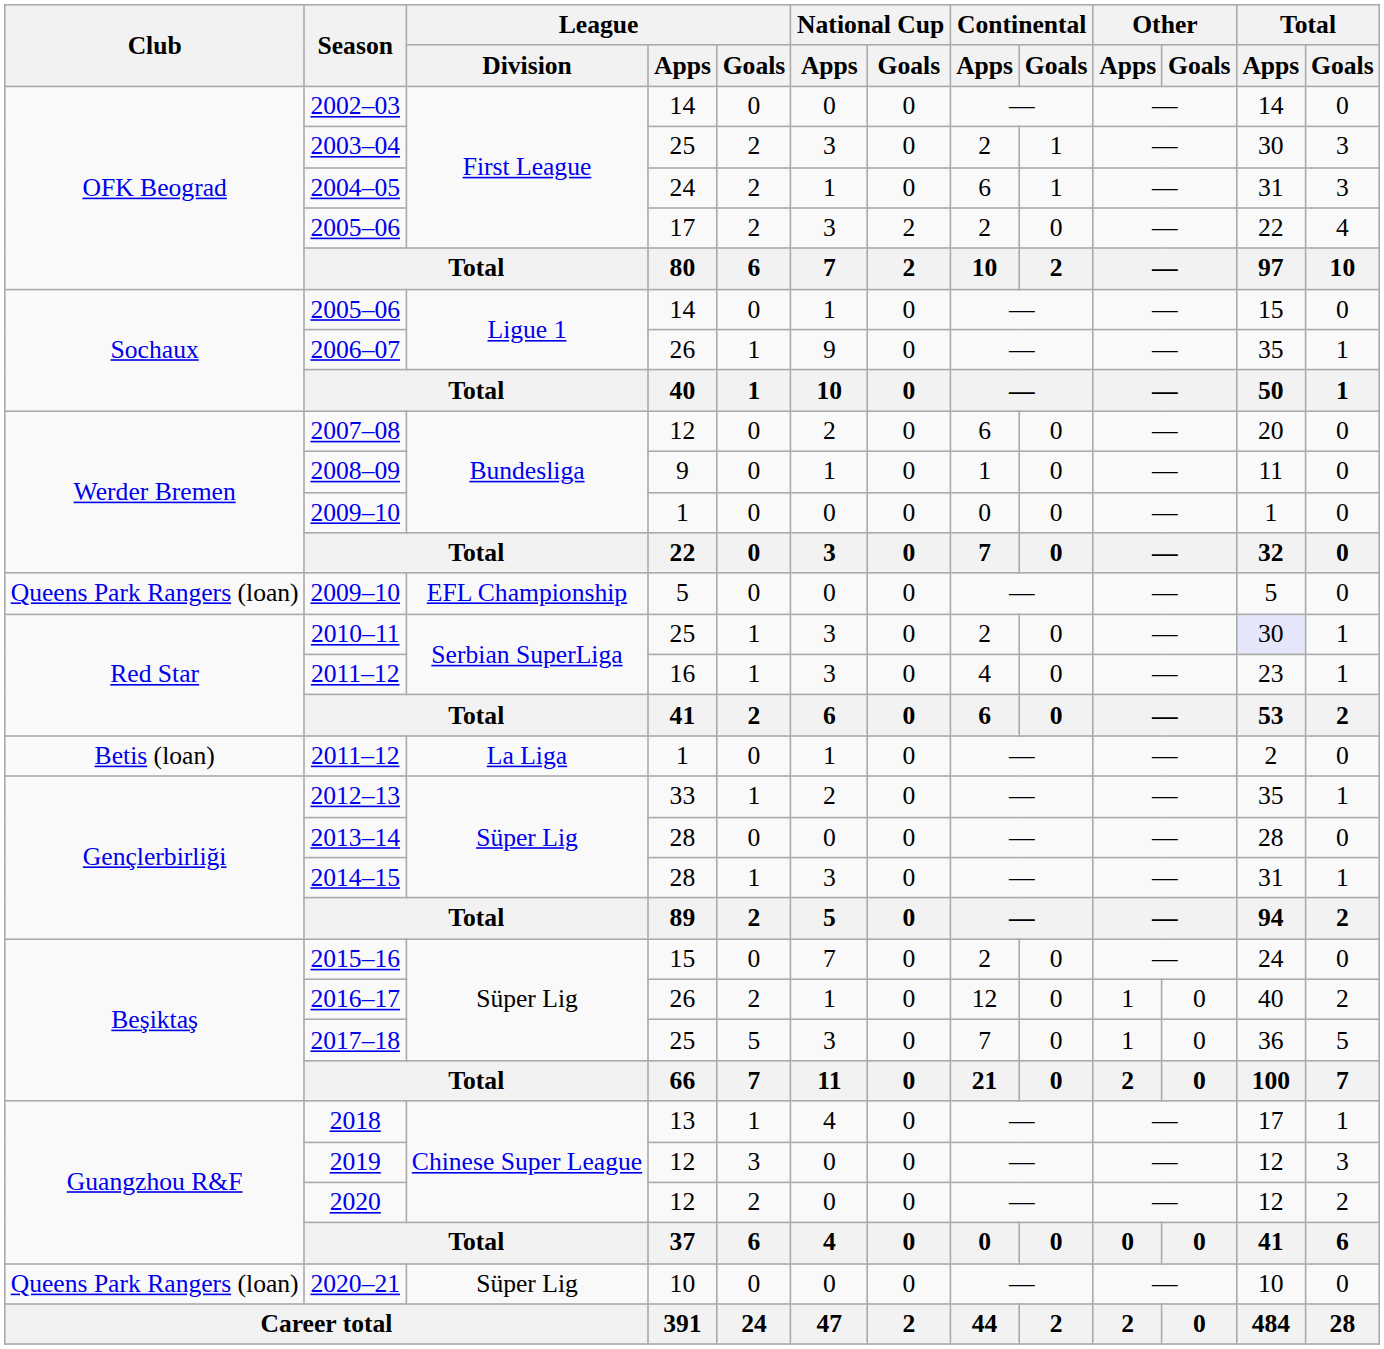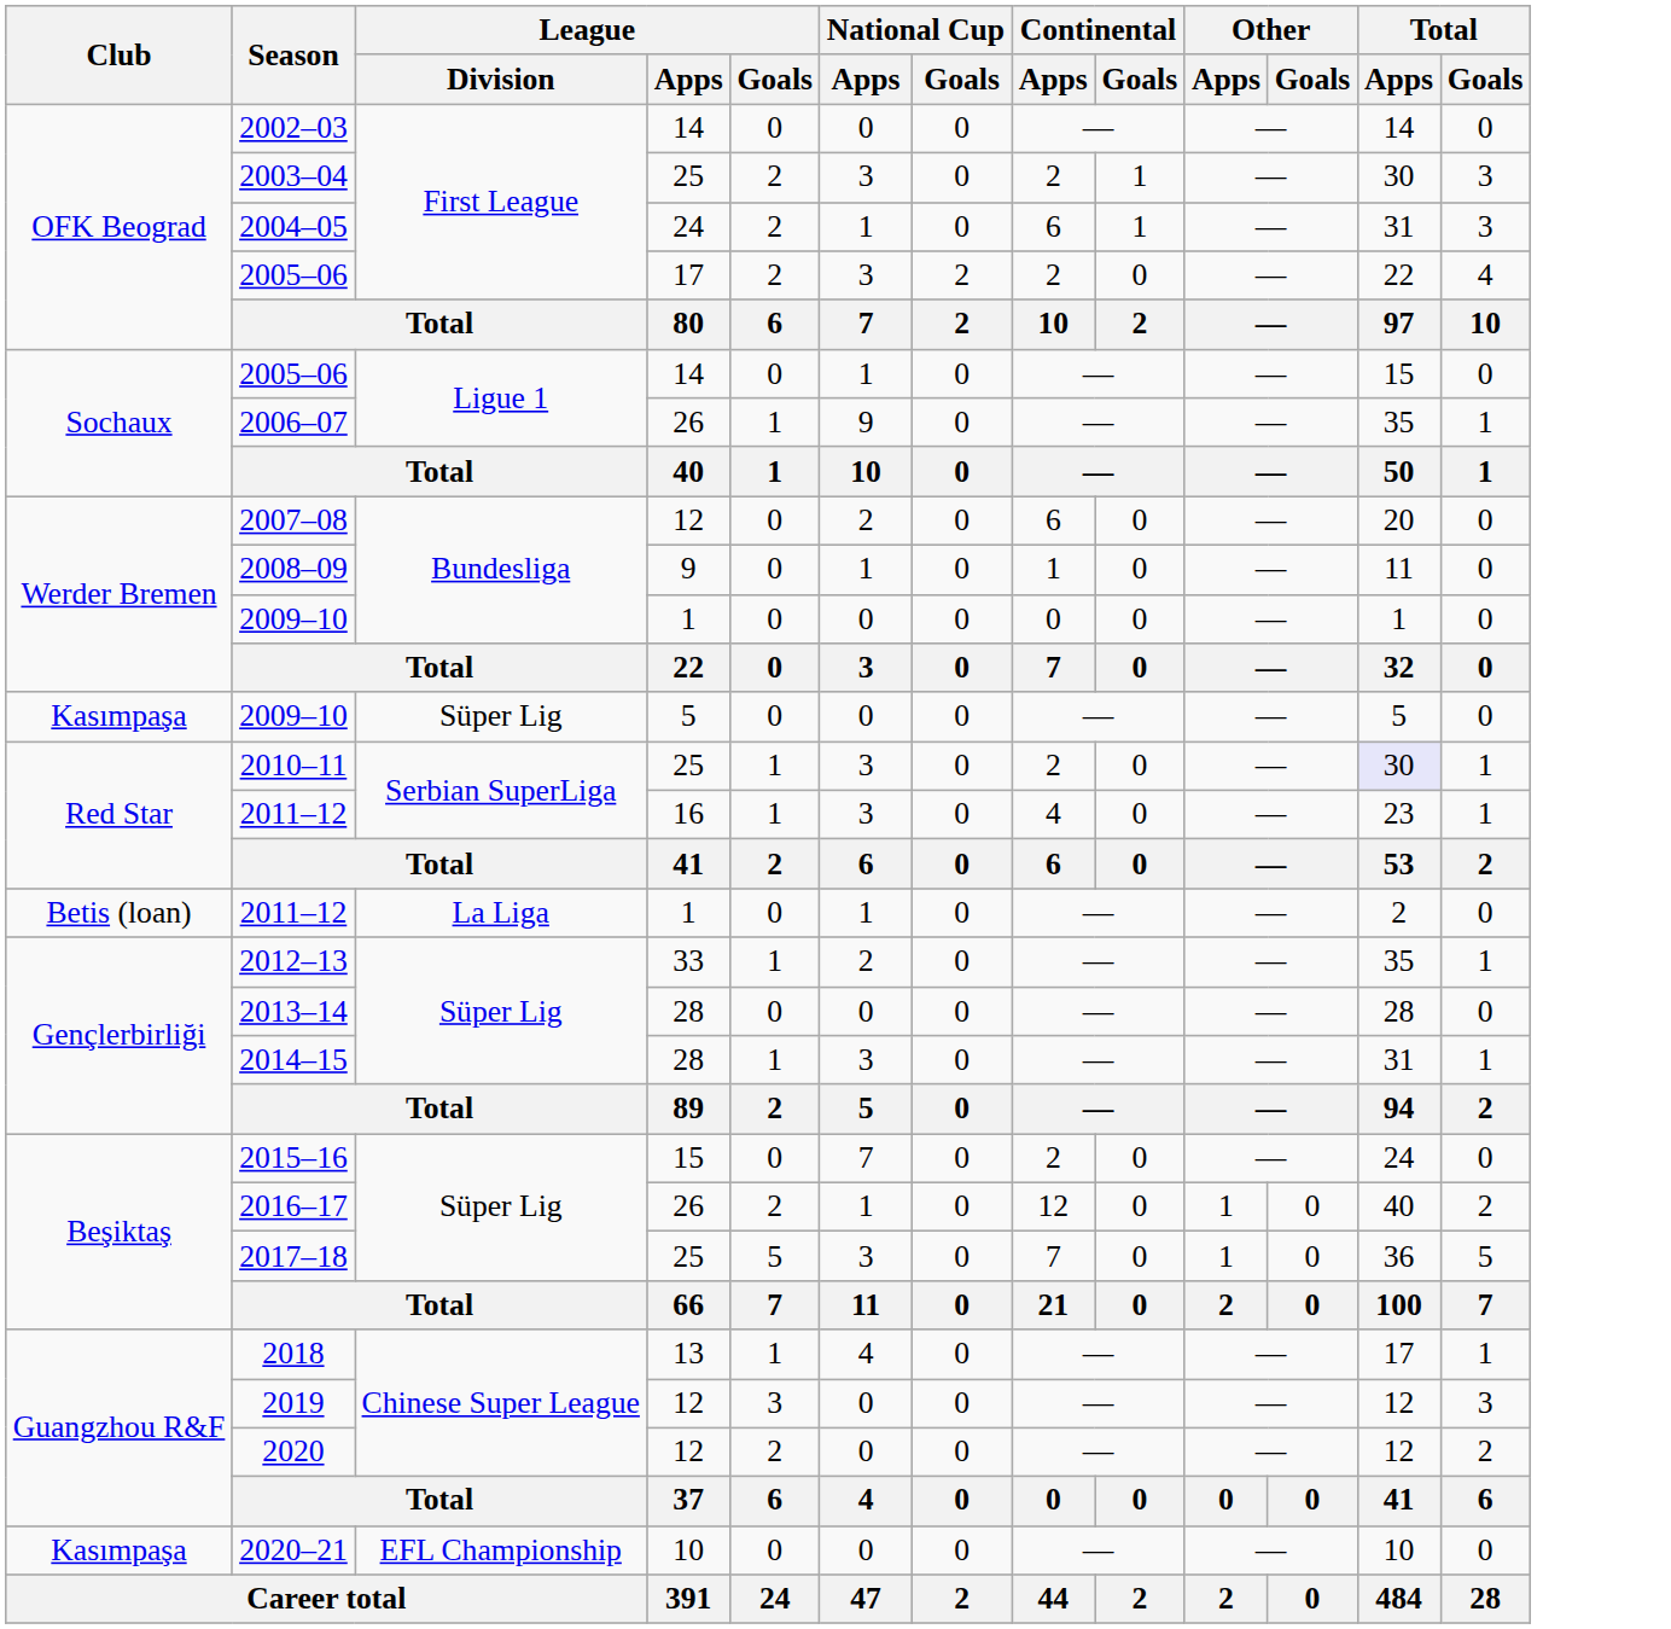 <table class="wikitable" style="text-align: center">
 <tr>
 <th rowspan="2">Club</th>
 <th rowspan="2">Season</th>
 <th colspan="3">League</th>
 <th colspan="2">National Cup</th>
 <th colspan="2">Continental</th>
 <th colspan="2">Other</th>
 <th colspan="2">Total</th>
 </tr>
 <tr>
 <th>Division</th>
 <th>Apps</th>
 <th>Goals</th>
 <th>Apps</th>
 <th>Goals</th>
 <th>Apps</th>
 <th>Goals</th>
 <th>Apps</th>
 <th>Goals</th>
 <th>Apps</th>
 <th>Goals</th>
 </tr>
 <tr>
 <td rowspan="5"><a href='#'>OFK Beograd</a></td>
 <td><a href='#'>2002–03</a></td>
 <td rowspan="4"><a href='#'>First League</a></td>
 <td>14</td>
 <td>0</td>
 <td>0</td>
 <td>0</td>
 <td colspan="2">—</td>
 <td colspan="2">—</td>
 <td>14</td>
 <td>0</td>
 </tr>
 <tr>
 <td><a href='#'>2003–04</a></td>
 <td>25</td>
 <td>2</td>
 <td>3</td>
 <td>0</td>
 <td>2</td>
 <td>1</td>
 <td colspan="2">—</td>
 <td>30</td>
 <td>3</td>
 </tr>
 <tr>
 <td><a href='#'>2004–05</a></td>
 <td>24</td>
 <td>2</td>
 <td>1</td>
 <td>0</td>
 <td>6</td>
 <td>1</td>
 <td colspan="2">—</td>
 <td>31</td>
 <td>3</td>
 </tr>
 <tr>
 <td><a href='#'>2005–06</a></td>
 <td>17</td>
 <td>2</td>
 <td>3</td>
 <td>2</td>
 <td>2</td>
 <td>0</td>
 <td colspan="2">—</td>
 <td>22</td>
 <td>4</td>
 </tr>
 <tr>
 <th colspan="2">Total</th>
 <th>80</th>
 <th>6</th>
 <th>7</th>
 <th>2</th>
 <th>10</th>
 <th>2</th>
 <th colspan="2">—</th>
 <th>97</th>
 <th>10</th>
 </tr>
 <tr>
 <td rowspan="3"><a href='#'>Sochaux</a></td>
 <td><a href='#'>2005–06</a></td>
 <td rowspan="2"><a href='#'>Ligue 1</a></td>
 <td>14</td>
 <td>0</td>
 <td>1</td>
 <td>0</td>
 <td colspan="2">—</td>
 <td colspan="2">—</td>
 <td>15</td>
 <td>0</td>
 </tr>
 <tr>
 <td><a href='#'>2006–07</a></td>
 <td>26</td>
 <td>1</td>
 <td>9</td>
 <td>0</td>
 <td colspan="2">—</td>
 <td colspan="2">—</td>
 <td>35</td>
 <td>1</td>
 </tr>
 <tr>
 <th colspan="2">Total</th>
 <th>40</th>
 <th>1</th>
 <th>10</th>
 <th>0</th>
 <th colspan="2">—</th>
 <th colspan="2">—</th>
 <th>50</th>
 <th>1</th>
 </tr>
 <tr>
 <td rowspan="4"><a href='#'>Werder Bremen</a></td>
 <td><a href='#'>2007–08</a></td>
 <td rowspan="3"><a href='#'>Bundesliga</a></td>
 <td>12</td>
 <td>0</td>
 <td>2</td>
 <td>0</td>
 <td>6</td>
 <td>0</td>
 <td colspan="2">—</td>
 <td>20</td>
 <td>0</td>
 </tr>
 <tr>
 <td><a href='#'>2008–09</a></td>
 <td>9</td>
 <td>0</td>
 <td>1</td>
 <td>0</td>
 <td>1</td>
 <td>0</td>
 <td colspan="2">—</td>
 <td>11</td>
 <td>0</td>
 </tr>
 <tr>
 <td><a href='#'>2009–10</a></td>
 <td>1</td>
 <td>0</td>
 <td>0</td>
 <td>0</td>
 <td>0</td>
 <td>0</td>
 <td colspan="2">—</td>
 <td>1</td>
 <td>0</td>
 </tr>
 <tr>
 <th colspan="2">Total</th>
 <th>22</th>
 <th>0</th>
 <th>3</th>
 <th>0</th>
 <th>7</th>
 <th>0</th>
 <th colspan="2">—</th>
 <th>32</th>
 <th>0</th>
 </tr>
 <tr>
-<td><a href='#'>Queens Park Rangers</a> (loan)</td>
+<td><a href='#'>Kasımpaşa</a></td>
 <td><a href='#'>2009–10</a></td>
-<td><a href='#'>EFL Championship</a></td>
+<td>Süper Lig</td>
 <td>5</td>
 <td>0</td>
 <td>0</td>
 <td>0</td>
 <td colspan="2">—</td>
 <td colspan="2">—</td>
 <td>5</td>
 <td>0</td>
 </tr>
 <tr>
 <td rowspan="3"><a href='#'>Red Star</a></td>
 <td><a href='#'>2010–11</a></td>
 <td rowspan="2"><a href='#'>Serbian SuperLiga</a></td>
 <td>25</td>
 <td>1</td>
 <td>3</td>
 <td>0</td>
 <td>2</td>
 <td>0</td>
 <td colspan="2">—</td>
 <td style="background: lavender;">30</td>
 <td>1</td>
 </tr>
 <tr>
 <td><a href='#'>2011–12</a></td>
 <td>16</td>
 <td>1</td>
 <td>3</td>
 <td>0</td>
 <td>4</td>
 <td>0</td>
 <td colspan="2">—</td>
 <td>23</td>
 <td>1</td>
 </tr>
 <tr>
 <th colspan="2">Total</th>
 <th>41</th>
 <th>2</th>
 <th>6</th>
 <th>0</th>
 <th>6</th>
 <th>0</th>
 <th colspan="2">—</th>
 <th>53</th>
 <th>2</th>
 </tr>
 <tr>
 <td><a href='#'>Betis</a> (loan)</td>
 <td><a href='#'>2011–12</a></td>
 <td><a href='#'>La Liga</a></td>
 <td>1</td>
 <td>0</td>
 <td>1</td>
 <td>0</td>
 <td colspan="2">—</td>
 <td colspan="2">—</td>
 <td>2</td>
 <td>0</td>
 </tr>
 <tr>
 <td rowspan="4"><a href='#'>Gençlerbirliği</a></td>
 <td><a href='#'>2012–13</a></td>
 <td rowspan="3"><a href='#'>Süper Lig</a></td>
 <td>33</td>
 <td>1</td>
 <td>2</td>
 <td>0</td>
 <td colspan="2">—</td>
 <td colspan="2">—</td>
 <td>35</td>
 <td>1</td>
 </tr>
 <tr>
 <td><a href='#'>2013–14</a></td>
 <td>28</td>
 <td>0</td>
 <td>0</td>
 <td>0</td>
 <td colspan="2">—</td>
 <td colspan="2">—</td>
 <td>28</td>
 <td>0</td>
 </tr>
 <tr>
 <td><a href='#'>2014–15</a></td>
 <td>28</td>
 <td>1</td>
 <td>3</td>
 <td>0</td>
 <td colspan="2">—</td>
 <td colspan="2">—</td>
 <td>31</td>
 <td>1</td>
 </tr>
 <tr>
 <th colspan="2">Total</th>
 <th>89</th>
 <th>2</th>
 <th>5</th>
 <th>0</th>
 <th colspan="2">—</th>
 <th colspan="2">—</th>
 <th>94</th>
 <th>2</th>
 </tr>
 <tr>
 <td rowspan="4"><a href='#'>Beşiktaş</a></td>
 <td><a href='#'>2015–16</a></td>
 <td rowspan="3">Süper Lig</td>
 <td>15</td>
 <td>0</td>
 <td>7</td>
 <td>0</td>
 <td>2</td>
 <td>0</td>
 <td colspan="2">—</td>
 <td>24</td>
 <td>0</td>
 </tr>
 <tr>
 <td><a href='#'>2016–17</a></td>
 <td>26</td>
 <td>2</td>
 <td>1</td>
 <td>0</td>
 <td>12</td>
 <td>0</td>
 <td>1</td>
 <td>0</td>
 <td>40</td>
 <td>2</td>
 </tr>
 <tr>
 <td><a href='#'>2017–18</a></td>
 <td>25</td>
 <td>5</td>
 <td>3</td>
 <td>0</td>
 <td>7</td>
 <td>0</td>
 <td>1</td>
 <td>0</td>
 <td>36</td>
 <td>5</td>
 </tr>
 <tr>
 <th colspan="2">Total</th>
 <th>66</th>
 <th>7</th>
 <th>11</th>
 <th>0</th>
 <th>21</th>
 <th>0</th>
 <th>2</th>
 <th>0</th>
 <th>100</th>
 <th>7</th>
 </tr>
 <tr>
 <td rowspan="4"><a href='#'>Guangzhou R&F</a></td>
 <td><a href='#'>2018</a></td>
 <td rowspan="3"><a href='#'>Chinese Super League</a></td>
 <td>13</td>
 <td>1</td>
 <td>4</td>
 <td>0</td>
 <td colspan="2">—</td>
 <td colspan="2">—</td>
 <td>17</td>
 <td>1</td>
 </tr>
 <tr>
 <td><a href='#'>2019</a></td>
 <td>12</td>
 <td>3</td>
 <td>0</td>
 <td>0</td>
 <td colspan="2">—</td>
 <td colspan="2">—</td>
 <td>12</td>
 <td>3</td>
 </tr>
 <tr>
 <td><a href='#'>2020</a></td>
 <td>12</td>
 <td>2</td>
 <td>0</td>
 <td>0</td>
 <td colspan="2">—</td>
 <td colspan="2">—</td>
 <td>12</td>
 <td>2</td>
 </tr>
 <tr>
 <th colspan="2">Total</th>
 <th>37</th>
 <th>6</th>
 <th>4</th>
 <th>0</th>
 <th>0</th>
 <th>0</th>
 <th>0</th>
 <th>0</th>
 <th>41</th>
 <th>6</th>
 </tr>
 <tr>
-<td><a href='#'>Queens Park Rangers</a> (loan)</td>
+<td><a href='#'>Kasımpaşa</a></td>
 <td><a href='#'>2020–21</a></td>
-<td>Süper Lig</td>
+<td><a href='#'>EFL Championship</a></td>
 <td>10</td>
 <td>0</td>
 <td>0</td>
 <td>0</td>
 <td colspan="2">—</td>
 <td colspan="2">—</td>
 <td>10</td>
 <td>0</td>
 </tr>
 <tr>
 <th colspan="3">Career total</th>
 <th>391</th>
 <th>24</th>
 <th>47</th>
 <th>2</th>
 <th>44</th>
 <th>2</th>
 <th>2</th>
 <th>0</th>
 <th>484</th>
 <th>28</th>
 </tr>
 </table>
